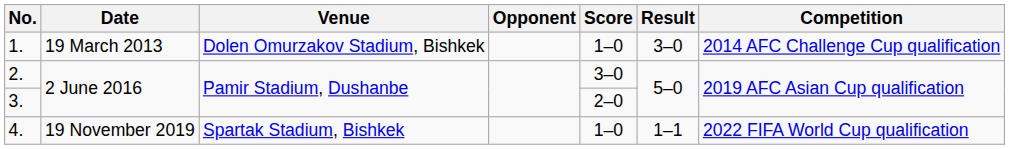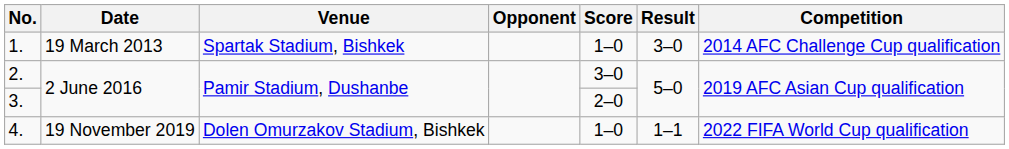 <table class="wikitable">
 <tr>
 <th>No.</th>
 <th>Date</th>
 <th>Venue</th>
 <th>Opponent</th>
 <th>Score</th>
 <th>Result</th>
 <th>Competition</th>
 </tr>
 <tr>
 <td>1.</td>
 <td>19 March 2013</td>
-<td><a href='#'>Dolen Omurzakov Stadium</a>, Bishkek</td>
+<td><a href='#'>Spartak Stadium</a>, <a href='#'>Bishkek</a></td>
 <td></td>
 <td style="text-align:center;">1–0</td>
 <td style="text-align:center;">3–0</td>
 <td><a href='#'>2014 AFC Challenge Cup qualification</a></td>
 </tr>
 <tr>
 <td>2.</td>
 <td rowspan="2">2 June 2016</td>
 <td rowspan="2"><a href='#'>Pamir Stadium</a>, <a href='#'>Dushanbe</a></td>
 <td rowspan="2"></td>
 <td style="text-align:center;">3–0</td>
 <td rowspan="2" style="text-align:center;">5–0</td>
 <td rowspan="2"><a href='#'>2019 AFC Asian Cup qualification</a></td>
 </tr>
 <tr>
 <td>3.</td>
 <td style="text-align:center;">2–0</td>
 </tr>
 <tr>
 <td>4.</td>
 <td>19 November 2019</td>
-<td><a href='#'>Spartak Stadium</a>, <a href='#'>Bishkek</a></td>
+<td><a href='#'>Dolen Omurzakov Stadium</a>, Bishkek</td>
 <td></td>
 <td style="text-align:center;">1–0</td>
 <td style="text-align:center;">1–1</td>
 <td><a href='#'>2022 FIFA World Cup qualification</a></td>
 </tr>
 </table>
